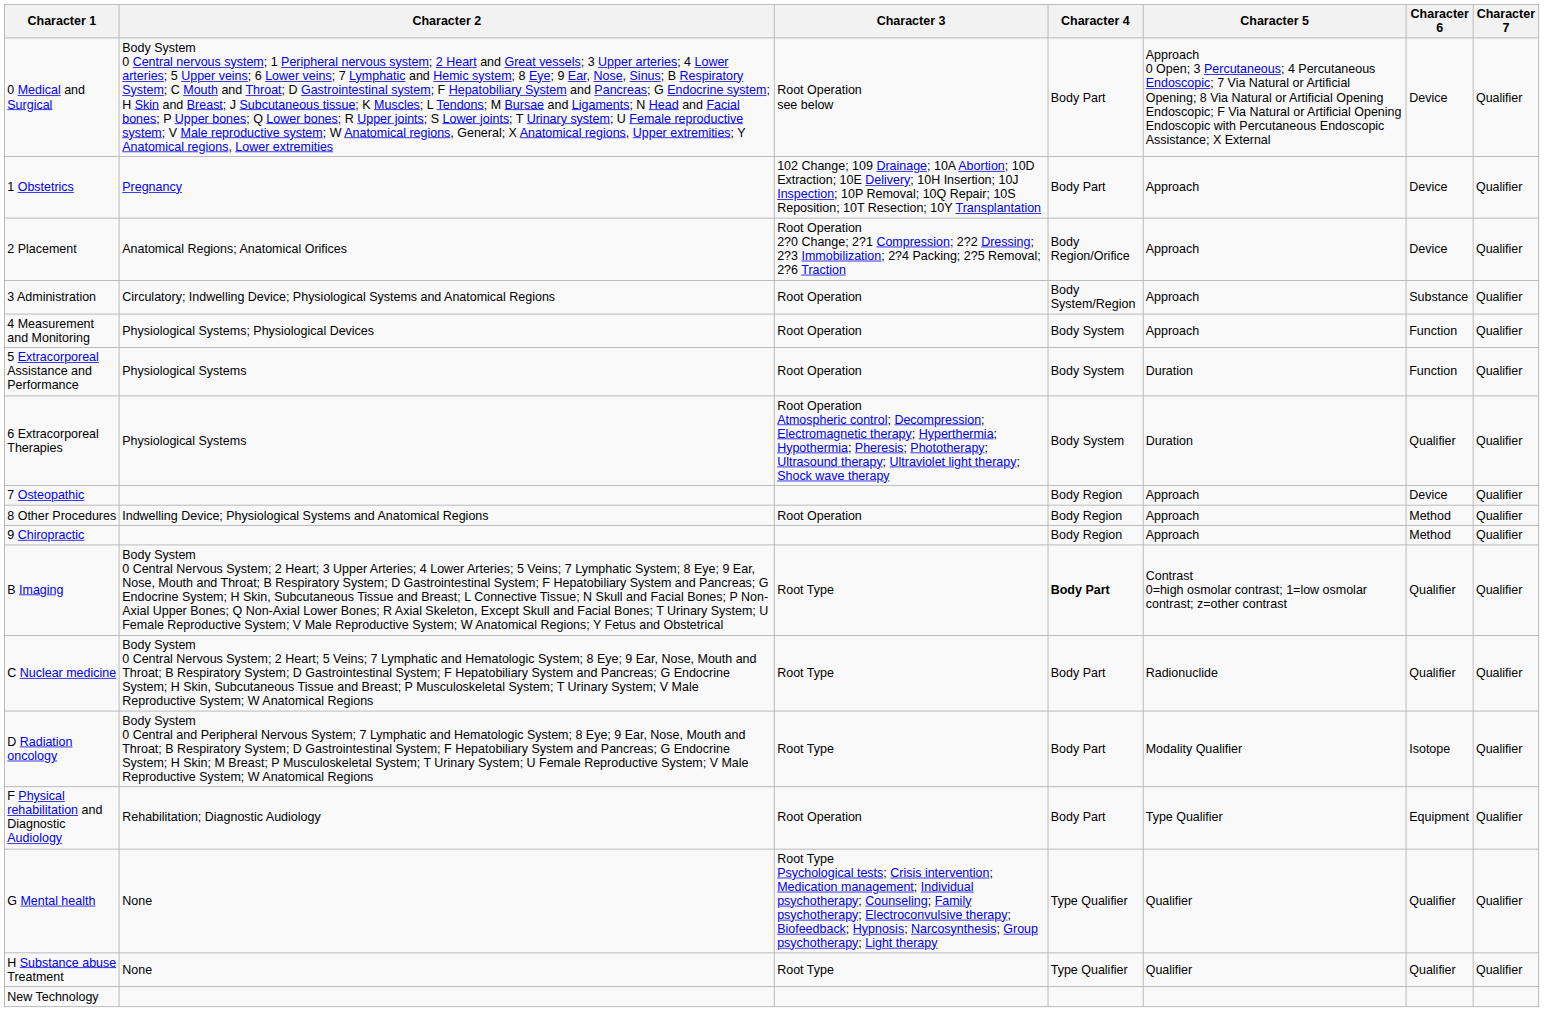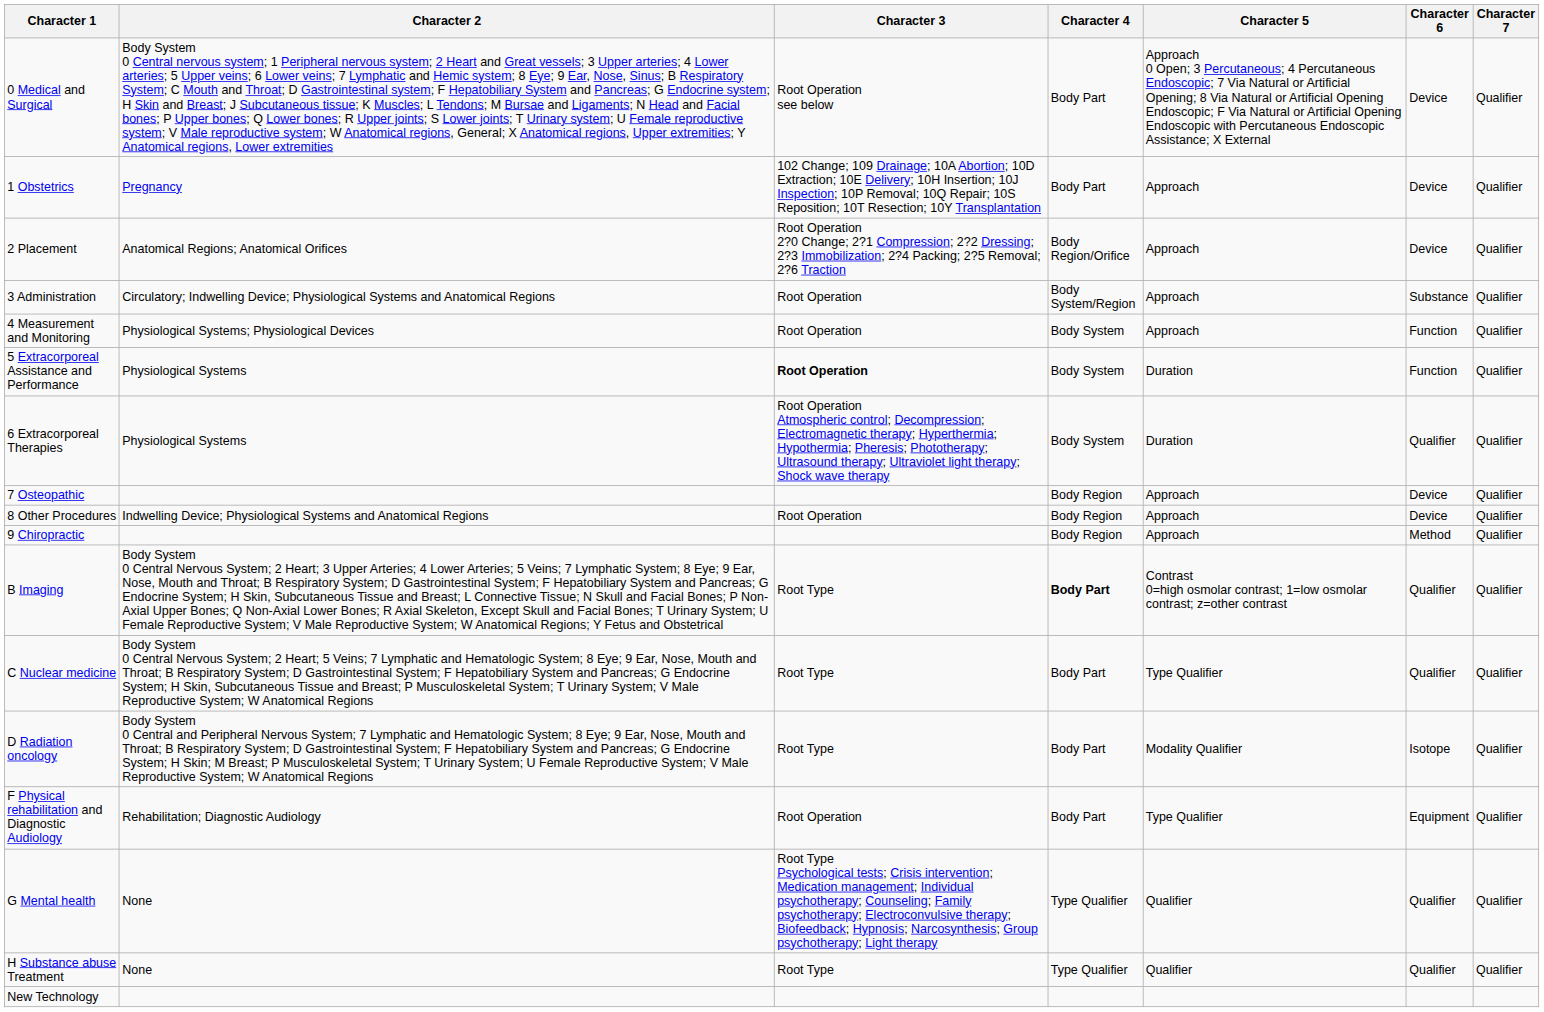 <table class="wikitable">
 <tr>
 <th>Character 1</th>
 <th>Character 2</th>
 <th>Character 3</th>
 <th>Character 4</th>
 <th>Character 5</th>
 <th>Character 6</th>
 <th>Character 7</th>
 </tr>
 <tr>
 <td>0 <a href='#'>Medical</a> and <a href='#'>Surgical</a></td>
 <td>Body System<br>0 <a href='#'>Central nervous system</a>; 1 <a href='#'>Peripheral nervous system</a>; <a href='#'>2 Heart</a> and <a href='#'>Great vessels</a>; 3 <a href='#'>Upper arteries</a>; 4 <a href='#'>Lower arteries</a>; 5 <a href='#'>Upper veins</a>; 6 <a href='#'>Lower veins</a>; 7 <a href='#'>Lymphatic</a> and <a href='#'>Hemic system</a>; 8 <a href='#'>Eye</a>; 9 <a href='#'>Ear</a>, <a href='#'>Nose</a>, <a href='#'>Sinus</a>; B <a href='#'>Respiratory System</a>; C <a href='#'>Mouth</a> and <a href='#'>Throat</a>; D <a href='#'>Gastrointestinal system</a>; F <a href='#'>Hepatobiliary System</a> and <a href='#'>Pancreas</a>; G <a href='#'>Endocrine system</a>; H <a href='#'>Skin</a> and <a href='#'>Breast</a>;  J <a href='#'>Subcutaneous tissue</a>; K <a href='#'>Muscles</a>; L <a href='#'>Tendons</a>; M <a href='#'>Bursae</a> and <a href='#'>Ligaments</a>; N <a href='#'>Head</a> and <a href='#'>Facial bones</a>; P <a href='#'>Upper bones</a>; Q <a href='#'>Lower bones</a>; R <a href='#'>Upper joints</a>; S <a href='#'>Lower joints</a>; T <a href='#'>Urinary system</a>; U <a href='#'>Female reproductive system</a>; V <a href='#'>Male reproductive system</a>; W <a href='#'>Anatomical regions</a>, General; X <a href='#'>Anatomical regions</a>, <a href='#'>Upper extremities</a>; Y <a href='#'>Anatomical regions</a>, <a href='#'>Lower extremities</a></td>
 <td>Root Operation<br>see below</td>
 <td>Body Part</td>
 <td>Approach<br>0 Open; 3 <a href='#'>Percutaneous</a>; 4 Percutaneous <a href='#'>Endoscopic</a>; 7 Via Natural or Artificial Opening; 8 Via Natural or Artificial Opening Endoscopic; F Via Natural or Artificial Opening Endoscopic with Percutaneous Endoscopic Assistance; X External</td>
 <td>Device</td>
 <td>Qualifier</td>
 </tr>
 <tr>
 <td>1 <a href='#'>Obstetrics</a></td>
 <td> <a href='#'>Pregnancy</a></td>
 <td>102 Change; 109 <a href='#'>Drainage</a>; 10A <a href='#'>Abortion</a>; 10D Extraction; 10E <a href='#'>Delivery</a>; 10H Insertion; 10J <a href='#'>Inspection</a>; 10P Removal; 10Q Repair; 10S Reposition; 10T Resection; 10Y <a href='#'>Transplantation</a></td>
 <td>Body Part</td>
 <td>Approach</td>
 <td>Device</td>
 <td>Qualifier</td>
 </tr>
 <tr>
 <td>2 Placement</td>
 <td> Anatomical Regions;  Anatomical Orifices</td>
 <td>Root Operation<br>2?0 Change; 2?1 <a href='#'>Compression</a>; 2?2 <a href='#'>Dressing</a>; 2?3 <a href='#'>Immobilization</a>; 2?4 Packing; 2?5 Removal; 2?6 <a href='#'>Traction</a></td>
 <td>Body Region/Orifice</td>
 <td>Approach</td>
 <td>Device</td>
 <td>Qualifier</td>
 </tr>
 <tr>
 <td>3 Administration</td>
 <td> Circulatory; Indwelling Device;  Physiological Systems and Anatomical Regions</td>
 <td>Root Operation</td>
 <td>Body System/Region</td>
 <td>Approach</td>
 <td>Substance</td>
 <td>Qualifier</td>
 </tr>
 <tr>
 <td>4 Measurement and Monitoring</td>
 <td> Physiological Systems;  Physiological Devices</td>
 <td>Root Operation</td>
 <td>Body System</td>
 <td>Approach</td>
 <td>Function</td>
 <td>Qualifier</td>
 </tr>
 <tr>
 <td>5 <a href='#'>Extracorporeal</a> Assistance and Performance</td>
 <td> Physiological Systems</td>
-<td>Root Operation</td>
+<td><strong>Root Operation</strong></td>
 <td>Body System</td>
 <td>Duration</td>
 <td>Function</td>
 <td>Qualifier</td>
 </tr>
 <tr>
 <td>6 Extracorporeal Therapies</td>
 <td> Physiological Systems</td>
 <td>Root Operation<br> <a href='#'>Atmospheric control</a>;  <a href='#'>Decompression</a>;  <a href='#'>Electromagnetic therapy</a>;  <a href='#'>Hyperthermia</a>;  <a href='#'>Hypothermia</a>;  <a href='#'>Pheresis</a>;  <a href='#'>Phototherapy</a>;  <a href='#'>Ultrasound therapy</a>;  <a href='#'>Ultraviolet light therapy</a>;  <a href='#'>Shock wave therapy</a></td>
 <td>Body System</td>
 <td>Duration</td>
 <td>Qualifier</td>
 <td>Qualifier</td>
 </tr>
 <tr>
 <td>7 <a href='#'>Osteopathic</a></td>
 <td></td>
 <td></td>
 <td>Body Region</td>
 <td>Approach</td>
 <td>Device</td>
 <td>Qualifier</td>
 </tr>
 <tr>
 <td>8 Other Procedures</td>
 <td> Indwelling Device;  Physiological Systems and Anatomical Regions</td>
 <td>Root Operation</td>
 <td>Body Region</td>
 <td>Approach</td>
-<td>Method</td>
+<td>Device</td>
 <td>Qualifier</td>
 </tr>
 <tr>
 <td>9 <a href='#'>Chiropractic</a></td>
 <td></td>
 <td></td>
 <td>Body Region</td>
 <td>Approach</td>
 <td>Method</td>
 <td>Qualifier</td>
 </tr>
 <tr>
 <td>B <a href='#'>Imaging</a></td>
 <td>Body System<br>0 Central Nervous System; 2 Heart; 3 Upper Arteries; 4 Lower Arteries; 5 Veins; 7 Lymphatic System; 8 Eye; 9 Ear, Nose, Mouth and Throat; B Respiratory System; D Gastrointestinal System; F Hepatobiliary System and Pancreas; G Endocrine System; H Skin, Subcutaneous Tissue and Breast; L Connective Tissue; N Skull and Facial Bones; P Non-Axial Upper Bones; Q Non-Axial Lower Bones; R Axial Skeleton, Except Skull and Facial Bones; T Urinary System; U Female Reproductive System; V Male Reproductive System; W Anatomical Regions; Y Fetus and Obstetrical</td>
 <td>Root Type</td>
 <td><strong>Body Part</strong></td>
 <td>Contrast<br>0=high osmolar contrast; 1=low osmolar contrast; z=other contrast</td>
 <td>Qualifier</td>
 <td>Qualifier</td>
 </tr>
 <tr>
 <td>C <a href='#'>Nuclear medicine</a></td>
 <td>Body System<br>0 Central Nervous System; 2 Heart; 5 Veins; 7 Lymphatic and Hematologic System; 8 Eye; 9 Ear, Nose, Mouth and Throat; B Respiratory System; D Gastrointestinal System; F Hepatobiliary System and Pancreas; G Endocrine System; H Skin, Subcutaneous Tissue and Breast; P Musculoskeletal System; T Urinary System; V Male Reproductive System; W Anatomical Regions</td>
 <td>Root Type</td>
 <td>Body Part</td>
-<td>Radionuclide</td>
+<td>Type Qualifier</td>
 <td>Qualifier</td>
 <td>Qualifier</td>
 </tr>
 <tr>
 <td>D <a href='#'>Radiation oncology</a></td>
 <td>Body System<br>0 Central and Peripheral Nervous System; 7 Lymphatic and Hematologic System; 8 Eye; 9 Ear, Nose, Mouth and Throat; B Respiratory System; D Gastrointestinal System; F Hepatobiliary System and Pancreas; G Endocrine System; H Skin; M Breast; P Musculoskeletal System; T Urinary System; U Female Reproductive System; V Male Reproductive System; W Anatomical Regions</td>
 <td>Root Type</td>
 <td>Body Part</td>
 <td>Modality Qualifier</td>
 <td>Isotope</td>
 <td>Qualifier</td>
 </tr>
 <tr>
 <td>F <a href='#'>Physical rehabilitation</a> and Diagnostic <a href='#'>Audiology</a></td>
 <td> Rehabilitation;  Diagnostic Audiology</td>
 <td>Root Operation</td>
 <td>Body Part</td>
 <td>Type Qualifier</td>
 <td>Equipment</td>
 <td>Qualifier</td>
 </tr>
 <tr>
 <td>G <a href='#'>Mental health</a></td>
 <td> None</td>
 <td>Root Type<br> <a href='#'>Psychological tests</a>;  <a href='#'>Crisis intervention</a>;  <a href='#'>Medication management</a>;  <a href='#'>Individual psychotherapy</a>;  <a href='#'>Counseling</a>;  <a href='#'>Family psychotherapy</a>;  <a href='#'>Electroconvulsive therapy</a>;  <a href='#'>Biofeedback</a>;  <a href='#'>Hypnosis</a>;  <a href='#'>Narcosynthesis</a>;  <a href='#'>Group psychotherapy</a>;  <a href='#'>Light therapy</a></td>
 <td>Type Qualifier</td>
 <td>Qualifier</td>
 <td>Qualifier</td>
 <td>Qualifier</td>
 </tr>
 <tr>
 <td>H <a href='#'>Substance abuse</a> Treatment</td>
 <td> None</td>
 <td>Root Type</td>
 <td>Type Qualifier</td>
 <td>Qualifier</td>
 <td>Qualifier</td>
 <td>Qualifier</td>
 </tr>
 <tr>
 <td> New Technology</td>
 <td></td>
 <td></td>
 <td></td>
 <td></td>
 <td></td>
 <td></td>
 </tr>
 </table>
